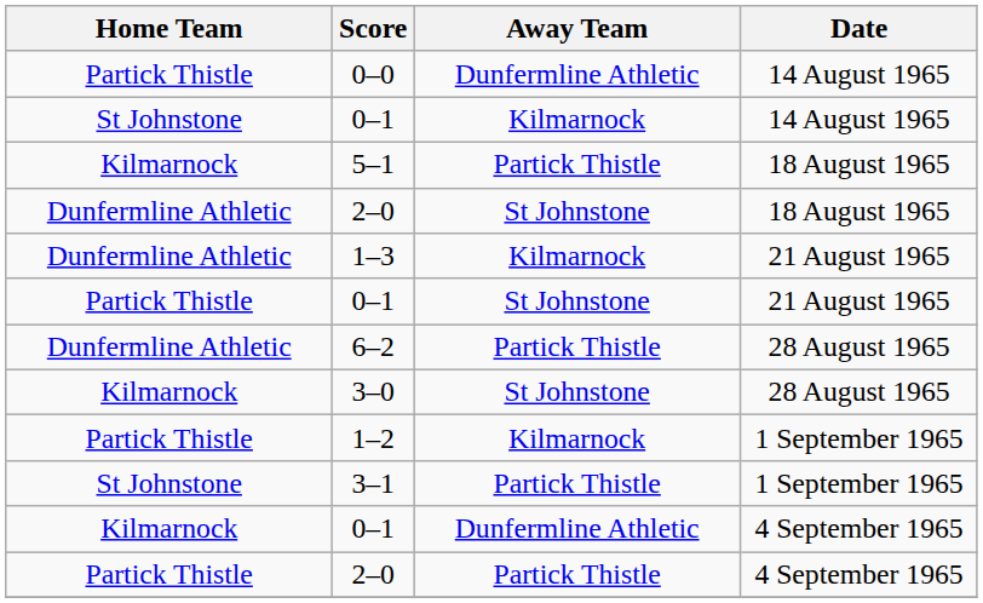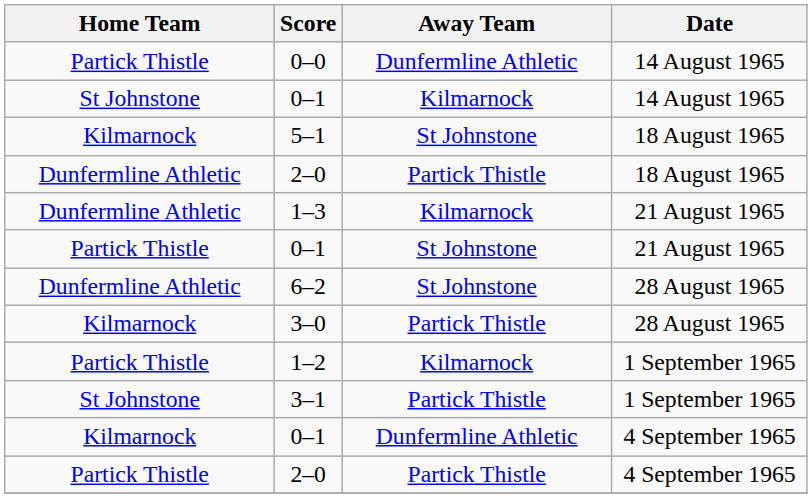 <table class="wikitable" style="text-align:center;">
 <tr>
 <th width=175>Home Team</th>
 <th width=20>Score</th>
 <th width=175>Away Team</th>
 <th width= 125>Date</th>
 </tr>
 <tr>
 <td><a href='#'>Partick Thistle</a></td>
 <td>0–0</td>
 <td><a href='#'>Dunfermline Athletic</a></td>
 <td>14 August 1965</td>
 </tr>
 <tr>
 <td><a href='#'>St Johnstone</a></td>
 <td>0–1</td>
 <td><a href='#'>Kilmarnock</a></td>
 <td>14 August 1965</td>
 </tr>
 <tr>
 <td><a href='#'>Kilmarnock</a></td>
 <td>5–1</td>
-<td><a href='#'>Partick Thistle</a></td>
+<td><a href='#'>St Johnstone</a></td>
 <td>18 August 1965</td>
 </tr>
 <tr>
 <td><a href='#'>Dunfermline Athletic</a></td>
 <td>2–0</td>
-<td><a href='#'>St Johnstone</a></td>
+<td><a href='#'>Partick Thistle</a></td>
 <td>18 August 1965</td>
 </tr>
 <tr>
 <td><a href='#'>Dunfermline Athletic</a></td>
 <td>1–3</td>
 <td><a href='#'>Kilmarnock</a></td>
 <td>21 August 1965</td>
 </tr>
 <tr>
 <td><a href='#'>Partick Thistle</a></td>
 <td>0–1</td>
 <td><a href='#'>St Johnstone</a></td>
 <td>21 August 1965</td>
 </tr>
 <tr>
 <td><a href='#'>Dunfermline Athletic</a></td>
 <td>6–2</td>
-<td><a href='#'>Partick Thistle</a></td>
+<td><a href='#'>St Johnstone</a></td>
 <td>28 August 1965</td>
 </tr>
 <tr>
 <td><a href='#'>Kilmarnock</a></td>
 <td>3–0</td>
-<td><a href='#'>St Johnstone</a></td>
+<td><a href='#'>Partick Thistle</a></td>
 <td>28 August 1965</td>
 </tr>
 <tr>
 <td><a href='#'>Partick Thistle</a></td>
 <td>1–2</td>
 <td><a href='#'>Kilmarnock</a></td>
 <td>1 September 1965</td>
 </tr>
 <tr>
 <td><a href='#'>St Johnstone</a></td>
 <td>3–1</td>
 <td><a href='#'>Partick Thistle</a></td>
 <td>1 September 1965</td>
 </tr>
 <tr>
 <td><a href='#'>Kilmarnock</a></td>
 <td>0–1</td>
 <td><a href='#'>Dunfermline Athletic</a></td>
 <td>4 September 1965</td>
 </tr>
 <tr>
 <td><a href='#'>Partick Thistle</a></td>
 <td>2–0</td>
 <td><a href='#'>Partick Thistle</a></td>
 <td>4 September 1965</td>
 </tr>
 <tr>
 </tr>
 </table>
